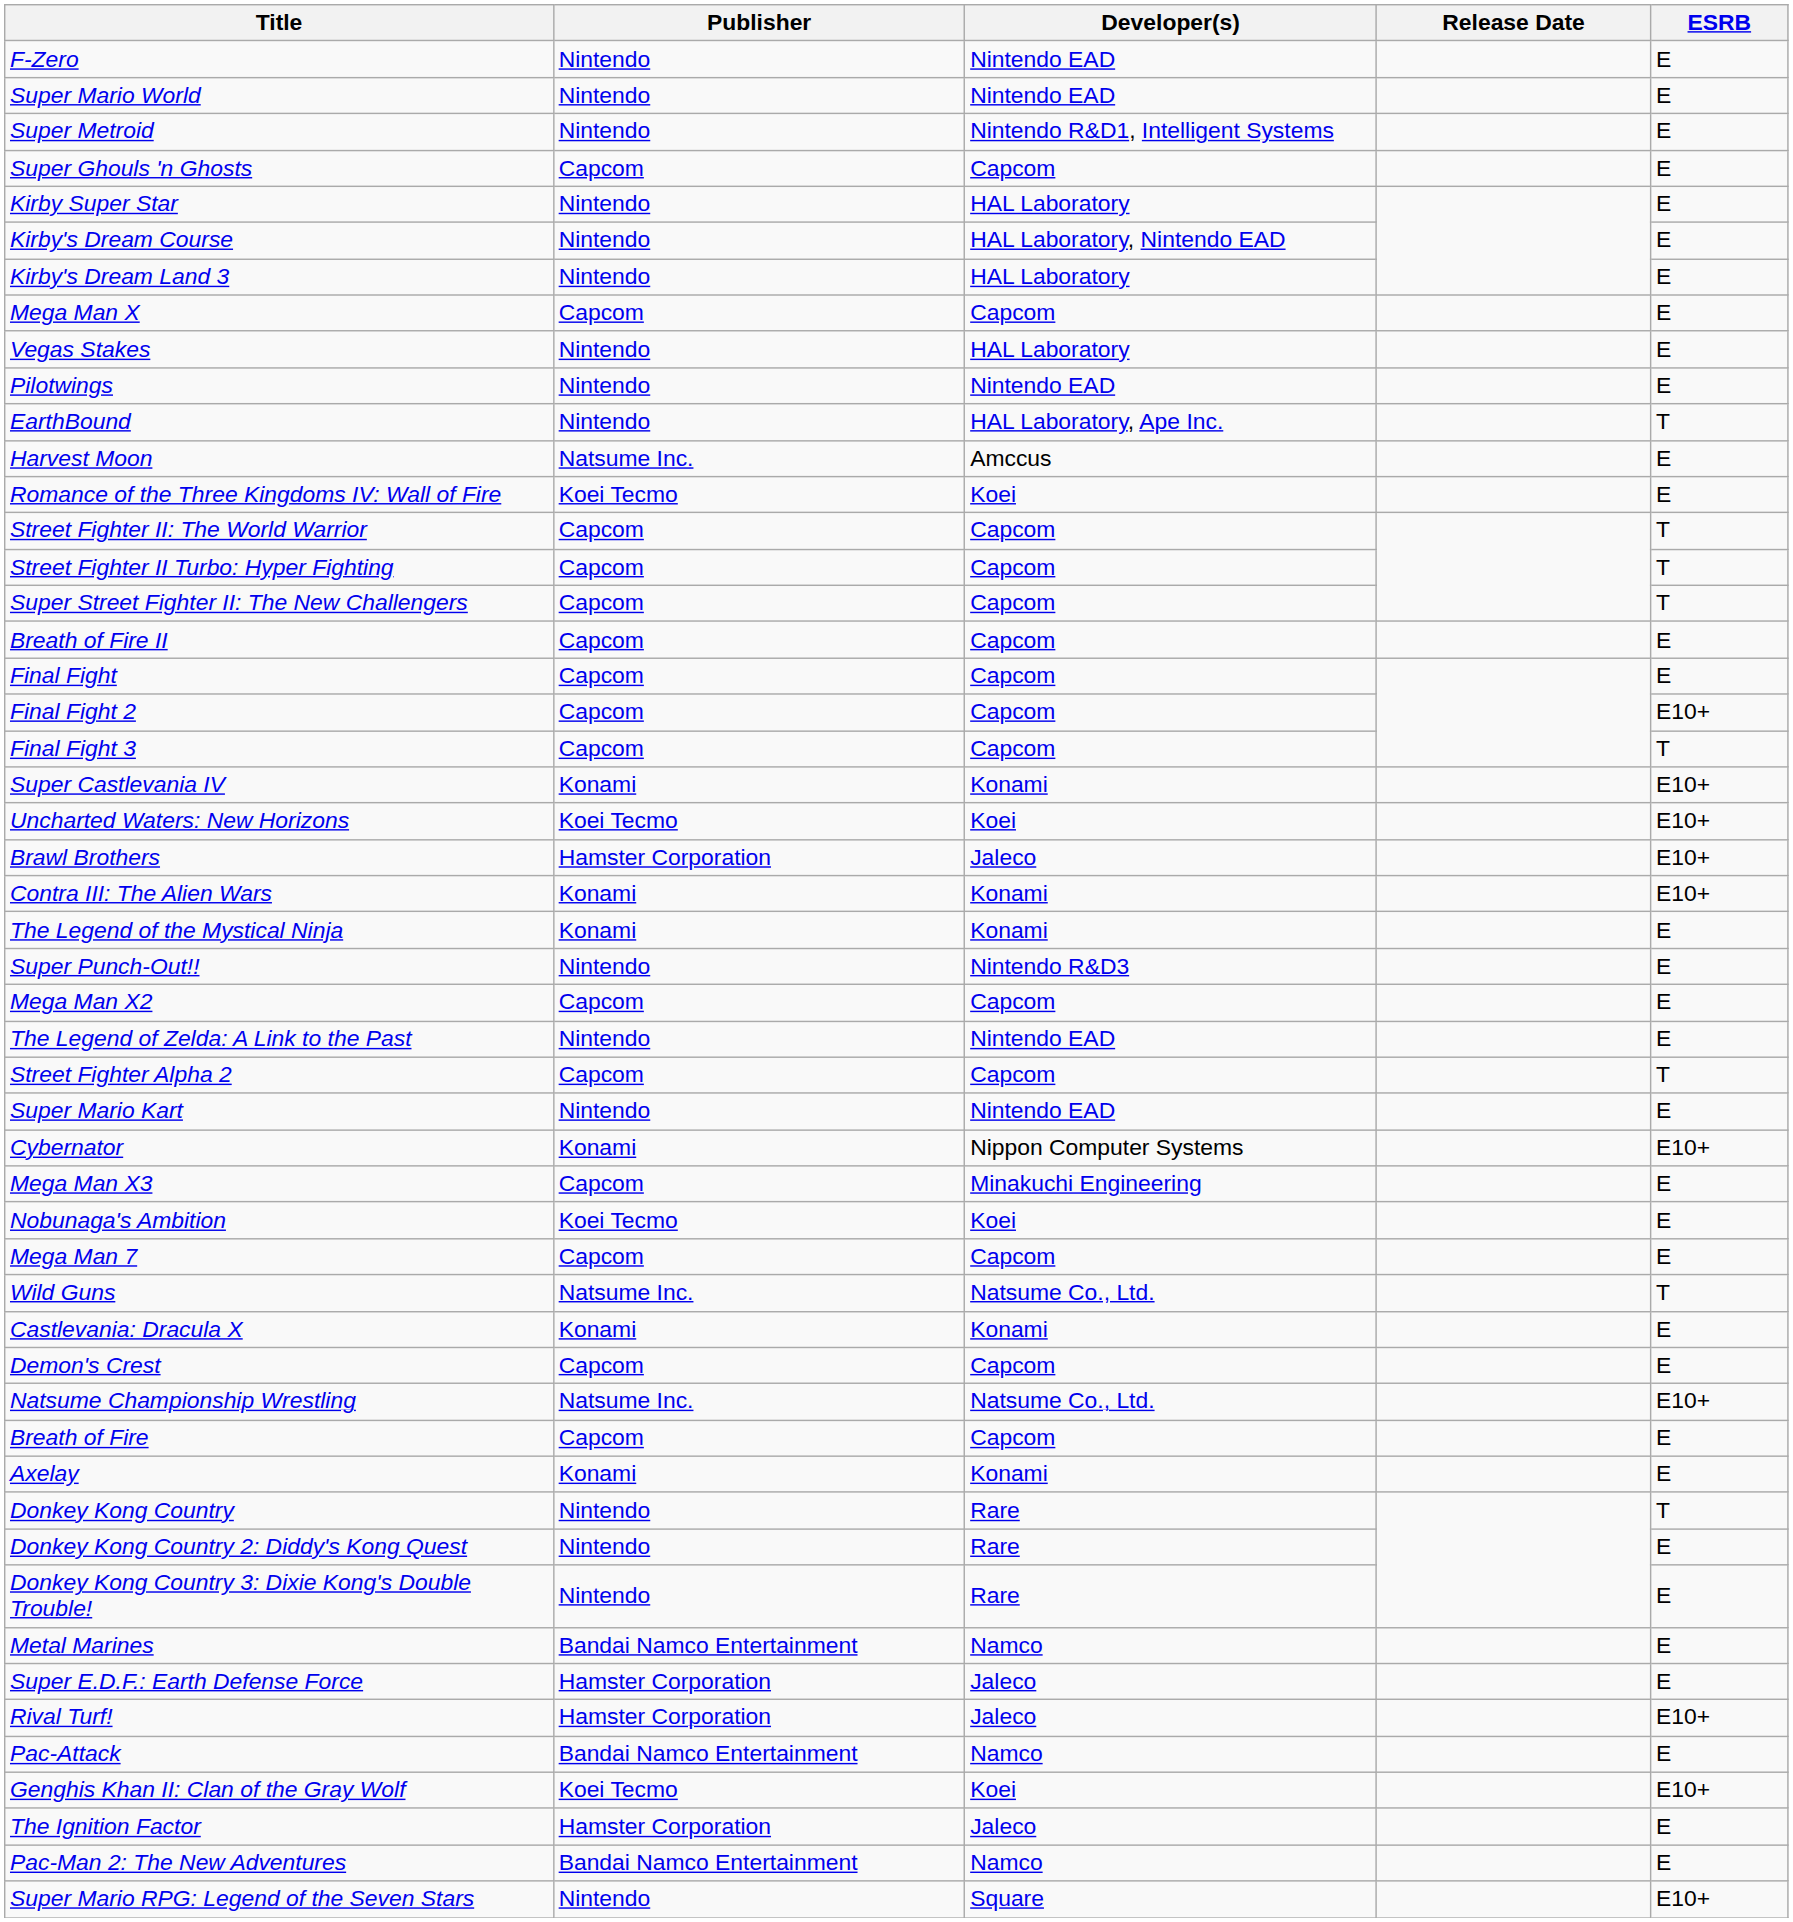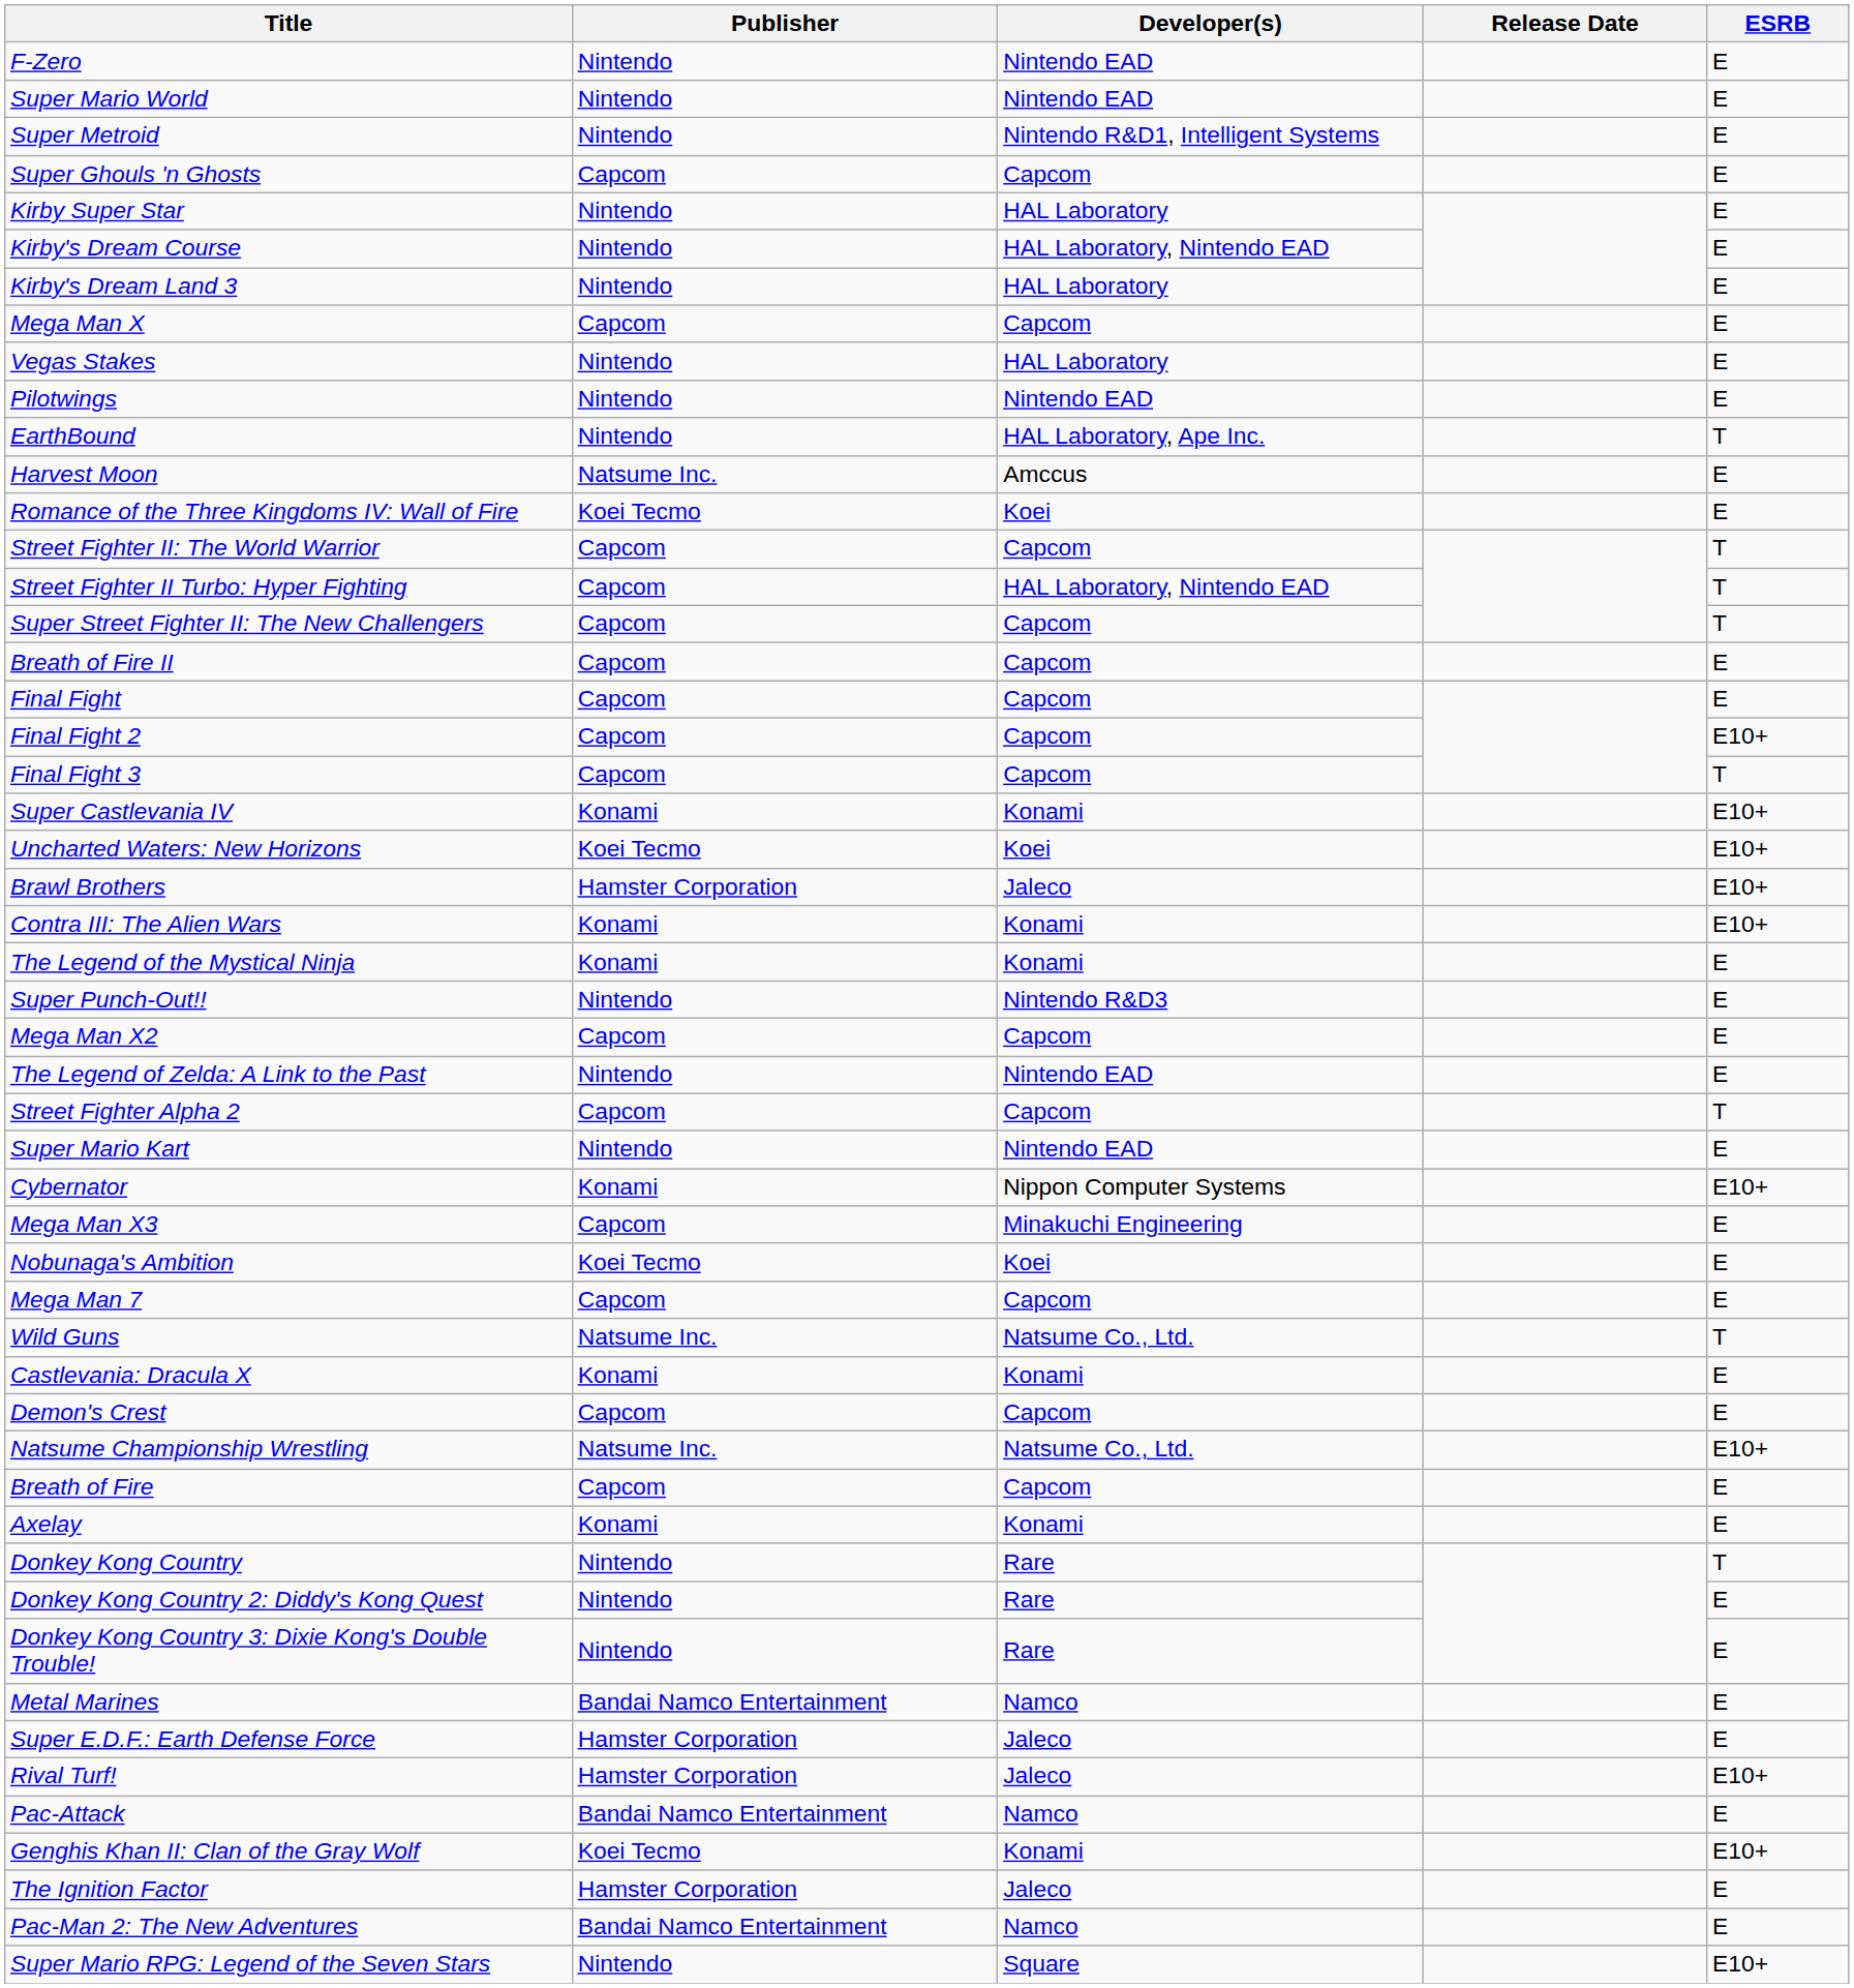 <table class="wikitable sortable" style=>
 <tr>
 <th style="width:20%;">Title</th>
 <th style="width:15%;">Publisher</th>
 <th style="width:15%;">Developer(s)</th>
 <th style="width:10%;">Release Date</th>
 <th style="width:5%;"><a href='#'>ESRB</a></th>
 </tr>
 <tr>
 <td><em><a href='#'>F-Zero</a></em></td>
 <td><a href='#'>Nintendo</a></td>
 <td><a href='#'>Nintendo EAD</a></td>
 <td></td>
 <td>E</td>
 </tr>
 <tr>
 <td><em><a href='#'>Super Mario World</a></em></td>
 <td><a href='#'>Nintendo</a></td>
 <td><a href='#'>Nintendo EAD</a></td>
 <td></td>
 <td>E</td>
 </tr>
 <tr>
 <td><em><a href='#'>Super Metroid</a></em></td>
 <td><a href='#'>Nintendo</a></td>
 <td><a href='#'>Nintendo R&D1</a>, <a href='#'>Intelligent Systems</a></td>
 <td></td>
 <td>E</td>
 </tr>
 <tr>
 <td><em><a href='#'>Super Ghouls 'n Ghosts</a></em></td>
 <td><a href='#'>Capcom</a></td>
 <td><a href='#'>Capcom</a></td>
 <td></td>
 <td>E</td>
 </tr>
 <tr>
 <td><em><a href='#'>Kirby Super Star</a></em></td>
 <td><a href='#'>Nintendo</a></td>
 <td><a href='#'>HAL Laboratory</a></td>
 <td rowspan="3"></td>
 <td>E</td>
 </tr>
 <tr>
 <td><em><a href='#'>Kirby's Dream Course</a></em></td>
 <td><a href='#'>Nintendo</a></td>
 <td><a href='#'>HAL Laboratory</a>, <a href='#'>Nintendo EAD</a></td>
 <td>E</td>
 </tr>
 <tr>
 <td><em><a href='#'>Kirby's Dream Land 3</a></em></td>
 <td><a href='#'>Nintendo</a></td>
 <td><a href='#'>HAL Laboratory</a></td>
 <td>E</td>
 </tr>
 <tr>
 <td><em><a href='#'>Mega Man X</a></em></td>
 <td><a href='#'>Capcom</a></td>
 <td><a href='#'>Capcom</a></td>
 <td></td>
 <td>E</td>
 </tr>
 <tr>
 <td><em><a href='#'>Vegas Stakes</a></em></td>
 <td><a href='#'>Nintendo</a></td>
 <td><a href='#'>HAL Laboratory</a></td>
 <td></td>
 <td>E</td>
 </tr>
 <tr>
 <td><em><a href='#'>Pilotwings</a></em></td>
 <td><a href='#'>Nintendo</a></td>
 <td><a href='#'>Nintendo EAD</a></td>
 <td></td>
 <td>E</td>
 </tr>
 <tr>
 <td><em><a href='#'>EarthBound</a></em></td>
 <td><a href='#'>Nintendo</a></td>
 <td><a href='#'>HAL Laboratory</a>, <a href='#'>Ape Inc.</a></td>
 <td></td>
 <td>T</td>
 </tr>
 <tr>
 <td><em><a href='#'>Harvest Moon</a></em></td>
 <td><a href='#'>Natsume Inc.</a></td>
 <td>Amccus</td>
 <td></td>
 <td>E</td>
 </tr>
 <tr>
 <td><em><a href='#'>Romance of the Three Kingdoms IV: Wall of Fire</a></em></td>
 <td><a href='#'>Koei Tecmo</a></td>
 <td><a href='#'>Koei</a></td>
 <td></td>
 <td>E</td>
 </tr>
 <tr>
 <td><em><a href='#'>Street Fighter II: The World Warrior</a></em></td>
 <td><a href='#'>Capcom</a></td>
 <td><a href='#'>Capcom</a></td>
 <td rowspan="3"></td>
 <td>T</td>
 </tr>
 <tr>
 <td><em><a href='#'>Street Fighter II Turbo: Hyper Fighting</a></em></td>
 <td><a href='#'>Capcom</a></td>
-<td><a href='#'>Capcom</a></td>
+<td><a href='#'>HAL Laboratory</a>, <a href='#'>Nintendo EAD</a></td>
 <td>T</td>
 </tr>
 <tr>
 <td><em><a href='#'>Super Street Fighter II: The New Challengers</a></em></td>
 <td><a href='#'>Capcom</a></td>
 <td><a href='#'>Capcom</a></td>
 <td>T</td>
 </tr>
 <tr>
 <td><em><a href='#'>Breath of Fire II</a></em></td>
 <td><a href='#'>Capcom</a></td>
 <td><a href='#'>Capcom</a></td>
 <td></td>
 <td>E</td>
 </tr>
 <tr>
 <td><em><a href='#'>Final Fight</a></em></td>
 <td><a href='#'>Capcom</a></td>
 <td><a href='#'>Capcom</a></td>
 <td rowspan="3"></td>
 <td>E</td>
 </tr>
 <tr>
 <td><em><a href='#'>Final Fight 2</a></em></td>
 <td><a href='#'>Capcom</a></td>
 <td><a href='#'>Capcom</a></td>
 <td>E10+</td>
 </tr>
 <tr>
 <td><em><a href='#'>Final Fight 3</a></em></td>
 <td><a href='#'>Capcom</a></td>
 <td><a href='#'>Capcom</a></td>
 <td>T</td>
 </tr>
 <tr>
 <td><em><a href='#'>Super Castlevania IV</a></em></td>
 <td><a href='#'>Konami</a></td>
 <td><a href='#'>Konami</a></td>
 <td></td>
 <td>E10+</td>
 </tr>
 <tr>
 <td><em><a href='#'>Uncharted Waters: New Horizons</a></em></td>
 <td><a href='#'>Koei Tecmo</a></td>
 <td><a href='#'>Koei</a></td>
 <td></td>
 <td>E10+</td>
 </tr>
 <tr>
 <td><em><a href='#'>Brawl Brothers</a></em></td>
 <td><a href='#'>Hamster Corporation</a></td>
 <td><a href='#'>Jaleco</a></td>
 <td></td>
 <td>E10+</td>
 </tr>
 <tr>
 <td><em><a href='#'>Contra III: The Alien Wars</a></em></td>
 <td><a href='#'>Konami</a></td>
 <td><a href='#'>Konami</a></td>
 <td></td>
 <td>E10+</td>
 </tr>
 <tr>
 <td><em><a href='#'>The Legend of the Mystical Ninja</a></em></td>
 <td><a href='#'>Konami</a></td>
 <td><a href='#'>Konami</a></td>
 <td></td>
 <td>E</td>
 </tr>
 <tr>
 <td><em><a href='#'>Super Punch-Out!!</a></em></td>
 <td><a href='#'>Nintendo</a></td>
 <td><a href='#'>Nintendo R&D3</a></td>
 <td></td>
 <td>E</td>
 </tr>
 <tr>
 <td><em><a href='#'>Mega Man X2</a></em></td>
 <td><a href='#'>Capcom</a></td>
 <td><a href='#'>Capcom</a></td>
 <td></td>
 <td>E</td>
 </tr>
 <tr>
 <td><em><a href='#'>The Legend of Zelda: A Link to the Past</a></em></td>
 <td><a href='#'>Nintendo</a></td>
 <td><a href='#'>Nintendo EAD</a></td>
 <td></td>
 <td>E</td>
 </tr>
 <tr>
 <td><em><a href='#'>Street Fighter Alpha 2</a></em></td>
 <td><a href='#'>Capcom</a></td>
 <td><a href='#'>Capcom</a></td>
 <td></td>
 <td>T</td>
 </tr>
 <tr>
 <td><em><a href='#'>Super Mario Kart</a></em></td>
 <td><a href='#'>Nintendo</a></td>
 <td><a href='#'>Nintendo EAD</a></td>
 <td></td>
 <td>E</td>
 </tr>
 <tr>
 <td><em><a href='#'>Cybernator</a></em></td>
 <td><a href='#'>Konami</a></td>
 <td>Nippon Computer Systems</td>
 <td></td>
 <td>E10+</td>
 </tr>
 <tr>
 <td><em><a href='#'>Mega Man X3</a></em></td>
 <td><a href='#'>Capcom</a></td>
 <td><a href='#'>Minakuchi Engineering</a></td>
 <td></td>
 <td>E</td>
 </tr>
 <tr>
 <td><em><a href='#'>Nobunaga's Ambition</a></em></td>
 <td><a href='#'>Koei Tecmo</a></td>
 <td><a href='#'>Koei</a></td>
 <td></td>
 <td>E</td>
 </tr>
 <tr>
 <td><em><a href='#'>Mega Man 7</a></em></td>
 <td><a href='#'>Capcom</a></td>
 <td><a href='#'>Capcom</a></td>
 <td></td>
 <td>E</td>
 </tr>
 <tr>
 <td><em><a href='#'>Wild Guns</a></em></td>
 <td><a href='#'>Natsume Inc.</a></td>
 <td><a href='#'>Natsume Co., Ltd.</a></td>
 <td></td>
 <td>T</td>
 </tr>
 <tr>
 <td><em><a href='#'>Castlevania: Dracula X</a></em></td>
 <td><a href='#'>Konami</a></td>
 <td><a href='#'>Konami</a></td>
 <td></td>
 <td>E</td>
 </tr>
 <tr>
 <td><em><a href='#'>Demon's Crest</a></em></td>
 <td><a href='#'>Capcom</a></td>
 <td><a href='#'>Capcom</a></td>
 <td></td>
 <td>E</td>
 </tr>
 <tr>
 <td><em><a href='#'>Natsume Championship Wrestling</a></em></td>
 <td><a href='#'>Natsume Inc.</a></td>
 <td><a href='#'>Natsume Co., Ltd.</a></td>
 <td></td>
 <td>E10+</td>
 </tr>
 <tr>
 <td><em><a href='#'>Breath of Fire</a></em></td>
 <td><a href='#'>Capcom</a></td>
 <td><a href='#'>Capcom</a></td>
 <td></td>
 <td>E</td>
 </tr>
 <tr>
 <td><em><a href='#'>Axelay</a></em></td>
 <td><a href='#'>Konami</a></td>
 <td><a href='#'>Konami</a></td>
 <td></td>
 <td>E</td>
 </tr>
 <tr>
 <td><em><a href='#'>Donkey Kong Country</a></em></td>
 <td><a href='#'>Nintendo</a></td>
 <td><a href='#'>Rare</a></td>
 <td rowspan="3"></td>
 <td>T</td>
 </tr>
 <tr>
 <td><em><a href='#'>Donkey Kong Country 2: Diddy's Kong Quest</a></em></td>
 <td><a href='#'>Nintendo</a></td>
 <td><a href='#'>Rare</a></td>
 <td>E</td>
 </tr>
 <tr>
 <td><em><a href='#'>Donkey Kong Country 3: Dixie Kong's Double Trouble!</a></em></td>
 <td><a href='#'>Nintendo</a></td>
 <td><a href='#'>Rare</a></td>
 <td>E</td>
 </tr>
 <tr>
 <td><em><a href='#'>Metal Marines</a></em></td>
 <td><a href='#'>Bandai Namco Entertainment</a></td>
 <td><a href='#'>Namco</a></td>
 <td></td>
 <td>E</td>
 </tr>
 <tr>
 <td><em><a href='#'>Super E.D.F.: Earth Defense Force</a></em></td>
 <td><a href='#'>Hamster Corporation</a></td>
 <td><a href='#'>Jaleco</a></td>
 <td></td>
 <td>E</td>
 </tr>
 <tr>
 <td><em><a href='#'>Rival Turf!</a></em></td>
 <td><a href='#'>Hamster Corporation</a></td>
 <td><a href='#'>Jaleco</a></td>
 <td></td>
 <td>E10+</td>
 </tr>
 <tr>
 <td><em><a href='#'>Pac-Attack</a></em></td>
 <td><a href='#'>Bandai Namco Entertainment</a></td>
 <td><a href='#'>Namco</a></td>
 <td></td>
 <td>E</td>
 </tr>
 <tr>
 <td><em><a href='#'>Genghis Khan II: Clan of the Gray Wolf</a></em></td>
 <td><a href='#'>Koei Tecmo</a></td>
-<td><a href='#'>Koei</a></td>
+<td><a href='#'>Konami</a></td>
 <td></td>
 <td>E10+</td>
 </tr>
 <tr>
 <td><em><a href='#'>The Ignition Factor</a></em></td>
 <td><a href='#'>Hamster Corporation</a></td>
 <td><a href='#'>Jaleco</a></td>
 <td></td>
 <td>E</td>
 </tr>
 <tr>
 <td><em><a href='#'>Pac-Man 2: The New Adventures</a></em></td>
 <td><a href='#'>Bandai Namco Entertainment</a></td>
 <td><a href='#'>Namco</a></td>
 <td></td>
 <td>E</td>
 </tr>
 <tr>
 <td><em><a href='#'>Super Mario RPG: Legend of the Seven Stars</a></em></td>
 <td><a href='#'>Nintendo</a></td>
 <td><a href='#'>Square</a></td>
 <td></td>
 <td>E10+</td>
 </tr>
 </table>
